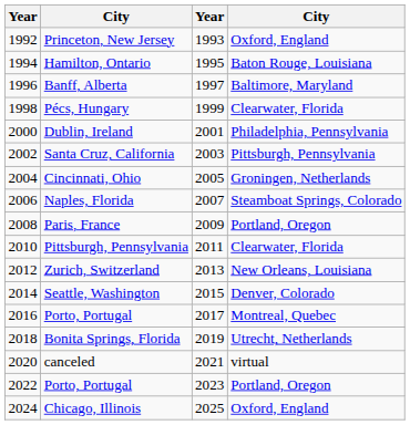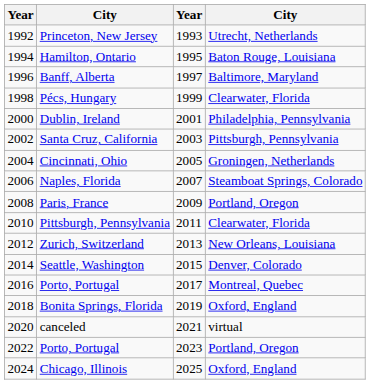 <table class="wikitable">
 <tr>
 <th>Year</th>
 <th>City</th>
 <th>Year</th>
 <th>City</th>
 </tr>
 <tr>
 <td>1992</td>
 <td><a href='#'>Princeton, New Jersey</a></td>
 <td>1993</td>
-<td><a href='#'>Oxford, England</a></td>
+<td><a href='#'>Utrecht, Netherlands</a></td>
 </tr>
 <tr>
 <td>1994</td>
 <td><a href='#'>Hamilton, Ontario</a></td>
 <td>1995</td>
 <td><a href='#'>Baton Rouge, Louisiana</a></td>
 </tr>
 <tr>
 <td>1996</td>
 <td><a href='#'>Banff, Alberta</a></td>
 <td>1997</td>
 <td><a href='#'>Baltimore, Maryland</a></td>
 </tr>
 <tr>
 <td>1998</td>
 <td><a href='#'>Pécs, Hungary</a></td>
 <td>1999</td>
 <td><a href='#'>Clearwater, Florida</a></td>
 </tr>
 <tr>
 <td>2000</td>
 <td><a href='#'>Dublin, Ireland</a></td>
 <td>2001</td>
 <td><a href='#'>Philadelphia, Pennsylvania</a></td>
 </tr>
 <tr>
 <td>2002</td>
 <td><a href='#'>Santa Cruz, California</a></td>
 <td>2003</td>
 <td><a href='#'>Pittsburgh, Pennsylvania</a></td>
 </tr>
 <tr>
 <td>2004</td>
 <td><a href='#'>Cincinnati, Ohio</a></td>
 <td>2005</td>
 <td><a href='#'>Groningen, Netherlands</a></td>
 </tr>
 <tr>
 <td>2006</td>
 <td><a href='#'>Naples, Florida</a></td>
 <td>2007</td>
 <td><a href='#'>Steamboat Springs, Colorado</a></td>
 </tr>
 <tr>
 <td>2008</td>
 <td><a href='#'>Paris, France</a></td>
 <td>2009</td>
 <td><a href='#'>Portland, Oregon</a></td>
 </tr>
 <tr>
 <td>2010</td>
 <td><a href='#'>Pittsburgh, Pennsylvania</a></td>
 <td>2011</td>
 <td><a href='#'>Clearwater, Florida</a></td>
 </tr>
 <tr>
 <td>2012</td>
 <td><a href='#'>Zurich, Switzerland</a></td>
 <td>2013</td>
 <td><a href='#'>New Orleans, Louisiana</a></td>
 </tr>
 <tr>
 <td>2014</td>
 <td><a href='#'>Seattle, Washington</a></td>
 <td>2015</td>
 <td><a href='#'>Denver, Colorado</a></td>
 </tr>
 <tr>
 <td>2016</td>
 <td><a href='#'>Porto, Portugal</a></td>
 <td>2017</td>
 <td><a href='#'>Montreal, Quebec</a></td>
 </tr>
 <tr>
 <td>2018</td>
 <td><a href='#'>Bonita Springs, Florida</a></td>
 <td>2019</td>
-<td><a href='#'>Utrecht, Netherlands</a></td>
+<td><a href='#'>Oxford, England</a></td>
 </tr>
 <tr>
 <td>2020</td>
 <td>canceled</td>
 <td>2021</td>
 <td>virtual</td>
 </tr>
 <tr>
 <td>2022</td>
 <td><a href='#'>Porto, Portugal</a></td>
 <td>2023</td>
 <td><a href='#'>Portland, Oregon</a></td>
 </tr>
 <tr>
 <td>2024</td>
 <td><a href='#'>Chicago, Illinois</a></td>
 <td>2025</td>
 <td><a href='#'>Oxford, England</a></td>
 </tr>
 </table>
